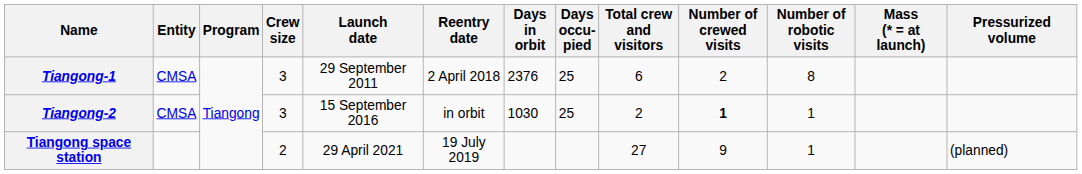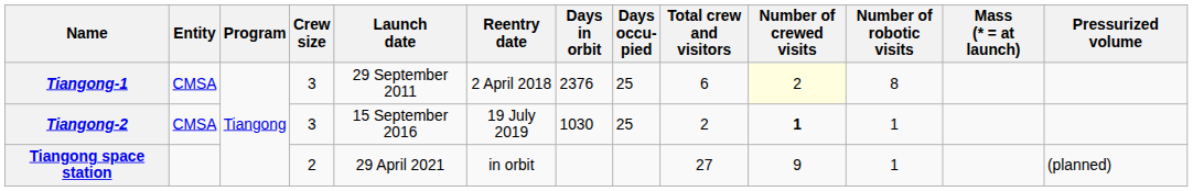 <table class="sortable wikitable plainrowheaders">
 <tr>
 <th scope="col">Name</th>
 <th scope="col">Entity</th>
 <th scope="col">Program</th>
 <th scope="col">Crew <br> size</th>
 <th scope="col">Launch <br> date</th>
 <th scope="col">Reentry <br> date</th>
 <th scope="col">Days<br>in orbit</th>
 <th scope="col">Days<br>occu-<br>pied</th>
 <th scope="col">Total crew<br>and visitors</th>
 <th scope="col">Number of<br>crewed visits</th>
 <th scope="col">Number of<br>robotic visits</th>
 <th scope="col">Mass <br> (* = at launch)</th>
 <th scope="col">Pressurized volume <br></th>
 </tr>
 <tr>
 <th scope="row"><em><a href='#'>Tiangong-1</a></em></th>
 <td> <a href='#'>CMSA</a></td>
 <td rowspan="3"><a href='#'>Tiangong</a></td>
 <td align="center">3</td>
 <td align="center">29 September 2011</td>
 <td align="center">2 April 2018</td>
 <td>2376</td>
 <td>25</td>
 <td align="center">6</td>
-<td align="center">2</td>
+<td align="center" style="background: lightyellow;">2</td>
 <td align="center">8</td>
 <td></td>
 <td></td>
 </tr>
 <tr>
 <th scope="row"><em><a href='#'>Tiangong-2</a></em></th>
 <td> <a href='#'>CMSA</a></td>
 <td align="center">3</td>
 <td align="center">15 September 2016</td>
-<td align="center">in orbit</td>
+<td align="center">19 July 2019</td>
 <td>1030</td>
 <td>25</td>
 <td align="center">2</td>
 <td align="center"><strong>1</strong></td>
 <td align="center">1</td>
 <td></td>
 <td></td>
 </tr>
 <tr>
 <th scope="row"><a href='#'>Tiangong space station</a></th>
 <td></td>
 <td align="center">2</td>
 <td align="center">29 April 2021</td>
-<td align="center">19 July 2019</td>
+<td align="center">in orbit</td>
 <td></td>
 <td></td>
 <td align="center">27</td>
 <td align="center">9</td>
 <td align="center">1</td>
 <td></td>
 <td> (planned)</td>
 </tr>
 </table>
